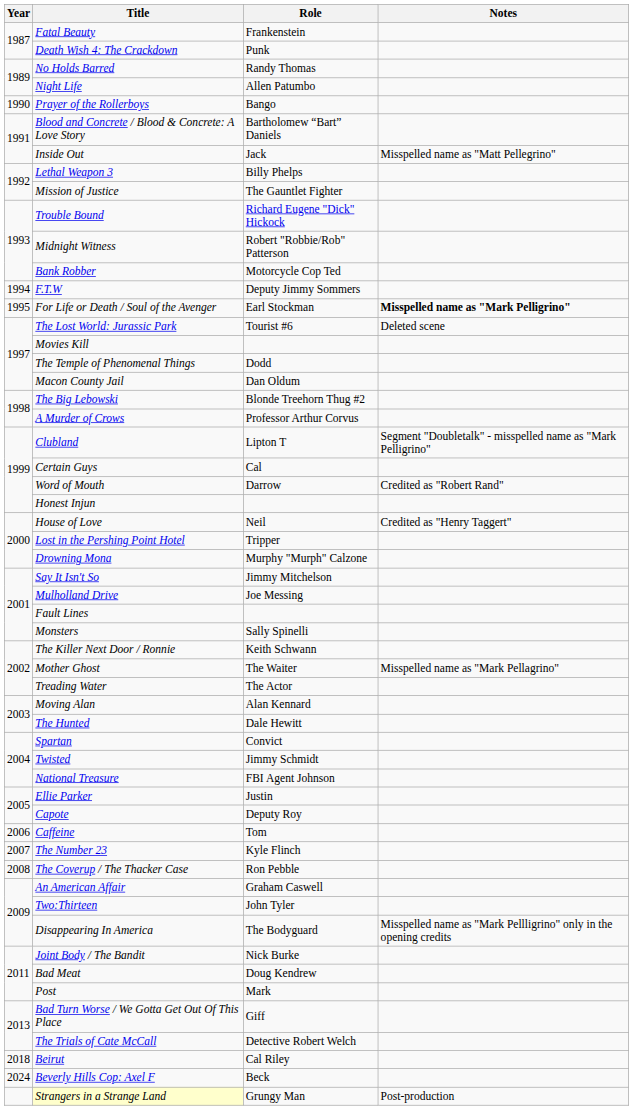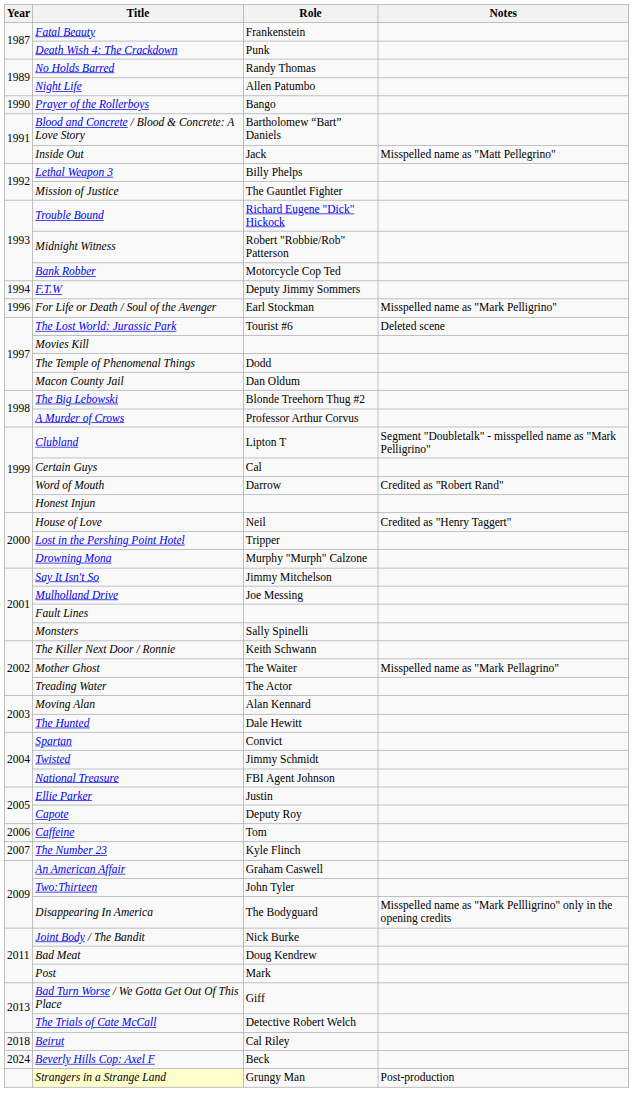 <table class="wikitable sortable">
 <tr>
 <th>Year</th>
 <th>Title</th>
 <th>Role</th>
 <th class="unsortable">Notes</th>
 </tr>
 <tr>
 <td rowspan="2">1987</td>
 <td><em><a href='#'>Fatal Beauty</a></em></td>
 <td>Frankenstein</td>
 <td></td>
 </tr>
 <tr>
 <td><em><a href='#'>Death Wish 4: The Crackdown</a></em></td>
 <td>Punk</td>
 <td></td>
 </tr>
 <tr>
 <td rowspan="2">1989</td>
 <td><em><a href='#'>No Holds Barred</a></em></td>
 <td>Randy Thomas</td>
 <td></td>
 </tr>
 <tr>
 <td><em><a href='#'>Night Life</a></em></td>
 <td>Allen Patumbo</td>
 <td></td>
 </tr>
 <tr>
 <td>1990</td>
 <td><em><a href='#'>Prayer of the Rollerboys</a></em></td>
 <td>Bango</td>
 <td></td>
 </tr>
 <tr>
 <td rowspan="2">1991</td>
 <td><em><a href='#'>Blood and Concrete</a> / Blood & Concrete: A Love Story</em></td>
 <td>Bartholomew “Bart” Daniels</td>
 <td></td>
 </tr>
 <tr>
 <td><em>Inside Out</em></td>
 <td>Jack</td>
 <td>Misspelled name as "Matt Pellegrino"</td>
 </tr>
 <tr>
 <td rowspan="2">1992</td>
 <td><em><a href='#'>Lethal Weapon 3</a></em></td>
 <td>Billy Phelps</td>
 <td></td>
 </tr>
 <tr>
 <td><em>Mission of Justice</em></td>
 <td>The Gauntlet Fighter</td>
 <td></td>
 </tr>
 <tr>
 <td rowspan="3">1993</td>
 <td><em><a href='#'>Trouble Bound</a></em></td>
 <td><a href='#'>Richard Eugene "Dick" Hickock</a></td>
 <td></td>
 </tr>
 <tr>
 <td><em>Midnight Witness</em></td>
 <td>Robert "Robbie/Rob" Patterson</td>
 <td></td>
 </tr>
 <tr>
 <td><a href='#'><em>Bank Robber</em></a></td>
 <td>Motorcycle Cop Ted</td>
 <td></td>
 </tr>
 <tr>
 <td>1994</td>
 <td><a href='#'><em>F.T.W</em></a></td>
 <td>Deputy Jimmy Sommers</td>
 <td></td>
 </tr>
 <tr>
-<td>1995</td>
+<td>1996</td>
 <td><em>For Life or Death / Soul of the Avenger</em></td>
 <td>Earl Stockman</td>
-<td><strong>Misspelled name as "Mark Pelligrino"</strong></td>
+<td>Misspelled name as "Mark Pelligrino"</td>
 </tr>
 <tr>
 <td rowspan="4">1997</td>
 <td><em><a href='#'>The Lost World: Jurassic Park</a></em></td>
 <td>Tourist #6</td>
 <td>Deleted scene</td>
 </tr>
 <tr>
 <td><em>Movies Kill</em></td>
 <td></td>
 <td></td>
 </tr>
 <tr>
 <td><em>The Temple of Phenomenal Things</em></td>
 <td>Dodd</td>
 <td></td>
 </tr>
 <tr>
 <td><em>Macon County Jail</em></td>
 <td>Dan Oldum</td>
 <td></td>
 </tr>
 <tr>
 <td rowspan="2">1998</td>
 <td><em><a href='#'>The Big Lebowski</a></em></td>
 <td>Blonde Treehorn Thug #2</td>
 <td></td>
 </tr>
 <tr>
 <td><em><a href='#'>A Murder of Crows</a></em></td>
 <td>Professor Arthur Corvus</td>
 <td></td>
 </tr>
 <tr>
 <td rowspan="4">1999</td>
 <td><em><a href='#'>Clubland</a></em></td>
 <td>Lipton T</td>
 <td>Segment "Doubletalk" - misspelled name as "Mark Pelligrino"</td>
 </tr>
 <tr>
 <td><em>Certain Guys</em></td>
 <td>Cal</td>
 <td></td>
 </tr>
 <tr>
 <td><em>Word of Mouth</em></td>
 <td>Darrow</td>
 <td>Credited as "Robert Rand"</td>
 </tr>
 <tr>
 <td><em>Honest Injun</em></td>
 <td></td>
 <td></td>
 </tr>
 <tr>
 <td rowspan="3">2000</td>
 <td><em>House of Love</em></td>
 <td>Neil</td>
 <td>Credited as "Henry Taggert"</td>
 </tr>
 <tr>
 <td><em><a href='#'>Lost in the Pershing Point Hotel</a></em></td>
 <td>Tripper</td>
 <td></td>
 </tr>
 <tr>
 <td><em><a href='#'>Drowning Mona</a></em></td>
 <td>Murphy "Murph" Calzone</td>
 <td></td>
 </tr>
 <tr>
 <td rowspan="4">2001</td>
 <td><em><a href='#'>Say It Isn't So</a></em></td>
 <td>Jimmy Mitchelson</td>
 <td></td>
 </tr>
 <tr>
 <td><em><a href='#'>Mulholland Drive</a></em></td>
 <td>Joe Messing</td>
 <td></td>
 </tr>
 <tr>
 <td><em>Fault Lines</em></td>
 <td></td>
 <td></td>
 </tr>
 <tr>
 <td><em>Monsters</em></td>
 <td>Sally Spinelli</td>
 <td></td>
 </tr>
 <tr>
 <td rowspan="3">2002</td>
 <td><em>The Killer Next Door / Ronnie</em></td>
 <td>Keith Schwann</td>
 <td></td>
 </tr>
 <tr>
 <td><em>Mother Ghost</em></td>
 <td>The Waiter</td>
 <td>Misspelled name as "Mark Pellagrino"</td>
 </tr>
 <tr>
 <td><em>Treading Water</em></td>
 <td>The Actor</td>
 <td></td>
 </tr>
 <tr>
 <td rowspan="2">2003</td>
 <td><em>Moving Alan</em></td>
 <td>Alan Kennard</td>
 <td></td>
 </tr>
 <tr>
 <td><em><a href='#'>The Hunted</a></em></td>
 <td>Dale Hewitt</td>
 <td></td>
 </tr>
 <tr>
 <td rowspan="3">2004</td>
 <td><em><a href='#'>Spartan</a></em></td>
 <td>Convict</td>
 <td></td>
 </tr>
 <tr>
 <td><em><a href='#'>Twisted</a></em></td>
 <td>Jimmy Schmidt</td>
 <td></td>
 </tr>
 <tr>
 <td><em><a href='#'>National Treasure</a></em></td>
 <td>FBI Agent Johnson</td>
 <td></td>
 </tr>
 <tr>
 <td rowspan="2">2005</td>
 <td><em><a href='#'>Ellie Parker</a></em></td>
 <td>Justin</td>
 <td></td>
 </tr>
 <tr>
 <td><em><a href='#'>Capote</a></em></td>
 <td>Deputy Roy</td>
 <td></td>
 </tr>
 <tr>
 <td>2006</td>
 <td><em><a href='#'>Caffeine</a></em></td>
 <td>Tom</td>
 <td></td>
 </tr>
 <tr>
 <td>2007</td>
 <td><em><a href='#'>The Number 23</a></em></td>
 <td>Kyle Flinch</td>
 <td></td>
 </tr>
 <tr>
-<td>2008</td>
-<td><em><a href='#'>The Coverup</a> / The Thacker Case</em></td>
-<td>Ron Pebble</td>
-<td></td>
-</tr>
-<tr>
 <td rowspan="3">2009</td>
 <td><em><a href='#'>An American Affair</a></em></td>
 <td>Graham Caswell</td>
 <td></td>
 </tr>
 <tr>
 <td><em><a href='#'>Two:Thirteen</a></em></td>
 <td>John Tyler</td>
 <td></td>
 </tr>
 <tr>
 <td><em>Disappearing In America</em></td>
 <td>The Bodyguard</td>
 <td>Misspelled name as "Mark Pellligrino" only in the opening credits</td>
 </tr>
 <tr>
 <td rowspan="3">2011</td>
 <td><em><a href='#'>Joint Body</a> / The Bandit</em></td>
 <td>Nick Burke</td>
 <td></td>
 </tr>
 <tr>
 <td><em>Bad Meat</em></td>
 <td>Doug Kendrew</td>
 <td></td>
 </tr>
 <tr>
 <td><em>Post</em></td>
 <td>Mark</td>
 <td></td>
 </tr>
 <tr>
 <td rowspan="2">2013</td>
 <td><em><a href='#'>Bad Turn Worse</a> / We Gotta Get Out Of This Place</em></td>
 <td>Giff</td>
 <td></td>
 </tr>
 <tr>
 <td><em><a href='#'>The Trials of Cate McCall</a></em></td>
 <td>Detective Robert Welch</td>
 <td></td>
 </tr>
 <tr>
 <td>2018</td>
 <td><em><a href='#'>Beirut</a></em></td>
 <td>Cal Riley</td>
 <td></td>
 </tr>
 <tr>
 <td>2024</td>
 <td><em><a href='#'>Beverly Hills Cop: Axel F</a></em></td>
 <td>Beck</td>
 <td></td>
 </tr>
 <tr>
 <td></td>
 <td style="background:#FFFFCC;"><em>Strangers in a Strange Land</em> </td>
 <td>Grungy Man</td>
 <td>Post-production</td>
 </tr>
 </table>
